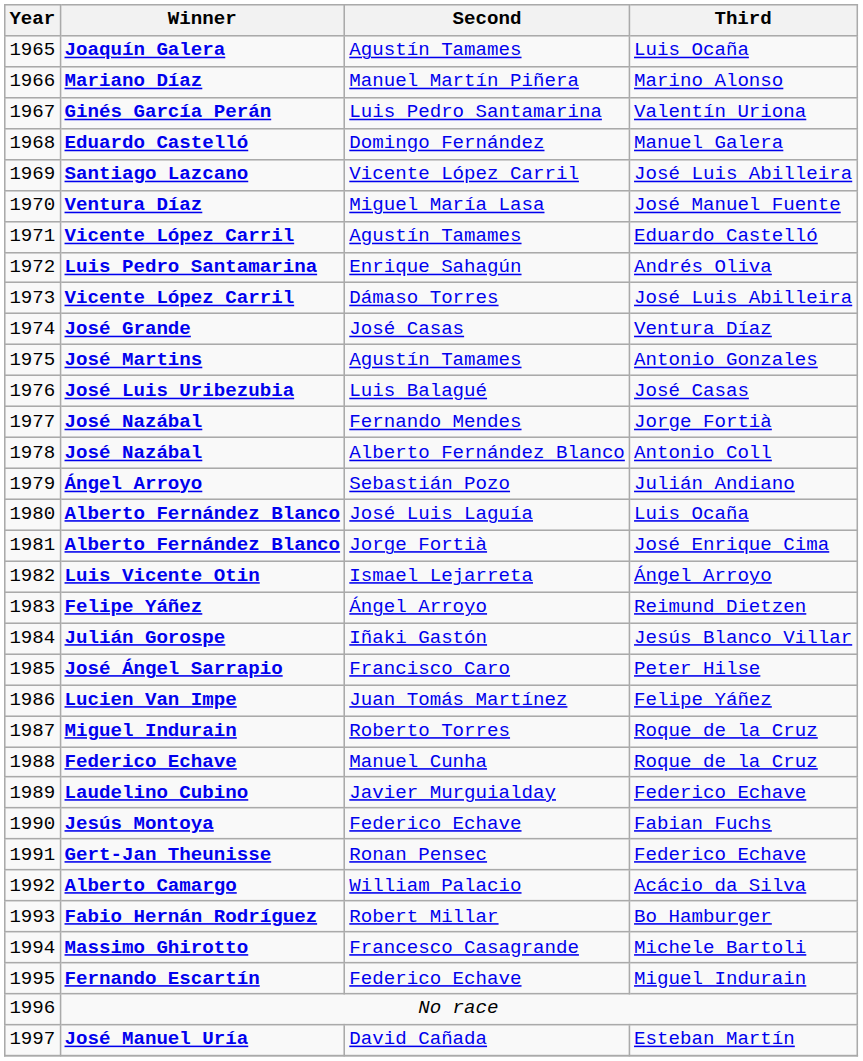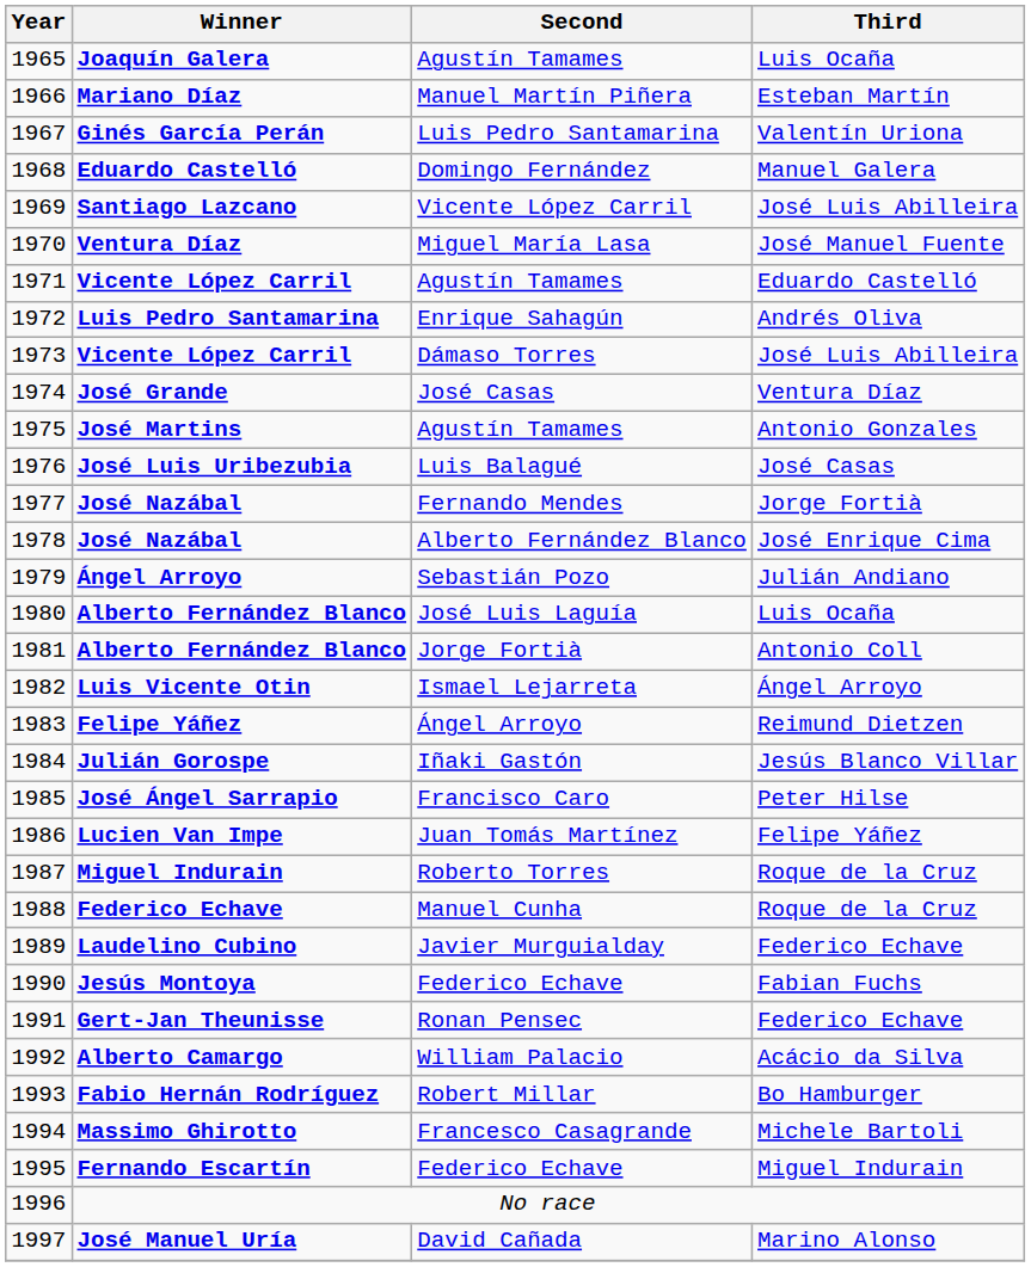 <table class="wikitable" style="font-size:95%">
 <tr>
 <th>Year</th>
 <th>Winner</th>
 <th>Second</th>
 <th>Third</th>
 </tr>
 <tr>
 <td>1965</td>
 <td> <strong><a href='#'>Joaquín Galera</a></strong></td>
 <td> <a href='#'>Agustín Tamames</a></td>
 <td> <a href='#'>Luis Ocaña</a></td>
 </tr>
 <tr>
 <td>1966</td>
 <td> <strong><a href='#'>Mariano Díaz</a></strong></td>
 <td> <a href='#'>Manuel Martín Piñera</a></td>
-<td> <a href='#'>Marino Alonso</a></td>
+<td> <a href='#'>Esteban Martín</a></td>
 </tr>
 <tr>
 <td>1967</td>
 <td> <strong><a href='#'>Ginés García Perán</a></strong></td>
 <td> <a href='#'>Luis Pedro Santamarina</a></td>
 <td> <a href='#'>Valentín Uriona</a></td>
 </tr>
 <tr>
 <td>1968</td>
 <td><strong> <a href='#'>Eduardo Castelló</a></strong></td>
 <td> <a href='#'>Domingo Fernández</a></td>
 <td> <a href='#'>Manuel Galera</a></td>
 </tr>
 <tr>
 <td>1969</td>
 <td> <strong><a href='#'>Santiago Lazcano</a></strong></td>
 <td> <a href='#'>Vicente López Carril</a></td>
 <td> <a href='#'>José Luis Abilleira</a></td>
 </tr>
 <tr>
 <td>1970</td>
 <td> <strong><a href='#'>Ventura Díaz</a></strong></td>
 <td> <a href='#'>Miguel María Lasa</a></td>
 <td> <a href='#'>José Manuel Fuente</a></td>
 </tr>
 <tr>
 <td>1971</td>
 <td> <strong><a href='#'>Vicente López Carril</a></strong></td>
 <td> <a href='#'>Agustín Tamames</a></td>
 <td> <a href='#'>Eduardo Castelló</a></td>
 </tr>
 <tr>
 <td>1972</td>
 <td> <strong><a href='#'>Luis Pedro Santamarina</a> </strong></td>
 <td> <a href='#'>Enrique Sahagún</a></td>
 <td> <a href='#'>Andrés Oliva</a></td>
 </tr>
 <tr>
 <td>1973</td>
 <td> <strong><a href='#'>Vicente López Carril</a></strong></td>
 <td> <a href='#'>Dámaso Torres</a></td>
 <td> <a href='#'>José Luis Abilleira</a></td>
 </tr>
 <tr>
 <td>1974</td>
 <td> <strong><a href='#'>José Grande</a></strong></td>
 <td> <a href='#'>José Casas</a></td>
 <td> <a href='#'>Ventura Díaz</a></td>
 </tr>
 <tr>
 <td>1975</td>
 <td> <strong><a href='#'>José Martins</a></strong></td>
 <td> <a href='#'>Agustín Tamames</a></td>
 <td> <a href='#'>Antonio Gonzales</a></td>
 </tr>
 <tr>
 <td>1976</td>
 <td> <strong><a href='#'>José Luis Uribezubia</a></strong></td>
 <td> <a href='#'>Luis Balagué</a></td>
 <td> <a href='#'>José Casas</a></td>
 </tr>
 <tr>
 <td>1977</td>
 <td> <strong><a href='#'>José Nazábal</a></strong></td>
 <td> <a href='#'>Fernando Mendes</a></td>
 <td> <a href='#'>Jorge Fortià</a></td>
 </tr>
 <tr>
 <td>1978</td>
 <td> <strong><a href='#'>José Nazábal</a></strong></td>
 <td> <a href='#'>Alberto Fernández Blanco</a></td>
-<td> <a href='#'>Antonio Coll</a></td>
+<td> <a href='#'>José Enrique Cima</a></td>
 </tr>
 <tr>
 <td>1979</td>
 <td> <strong><a href='#'>Ángel Arroyo</a></strong></td>
 <td> <a href='#'>Sebastián Pozo</a></td>
 <td> <a href='#'>Julián Andiano</a></td>
 </tr>
 <tr>
 <td>1980</td>
 <td> <strong><a href='#'>Alberto Fernández Blanco</a></strong></td>
 <td> <a href='#'>José Luis Laguía</a></td>
 <td> <a href='#'>Luis Ocaña</a></td>
 </tr>
 <tr>
 <td>1981</td>
 <td> <strong><a href='#'>Alberto Fernández Blanco</a></strong></td>
 <td> <a href='#'>Jorge Fortià</a></td>
-<td> <a href='#'>José Enrique Cima</a></td>
+<td> <a href='#'>Antonio Coll</a></td>
 </tr>
 <tr>
 <td>1982</td>
 <td> <strong><a href='#'>Luis Vicente Otin</a></strong></td>
 <td> <a href='#'>Ismael Lejarreta</a></td>
 <td> <a href='#'>Ángel Arroyo</a></td>
 </tr>
 <tr>
 <td>1983</td>
 <td> <strong><a href='#'>Felipe Yáñez</a></strong></td>
 <td> <a href='#'>Ángel Arroyo</a></td>
 <td> <a href='#'>Reimund Dietzen</a></td>
 </tr>
 <tr>
 <td>1984</td>
 <td> <strong><a href='#'>Julián Gorospe</a></strong></td>
 <td> <a href='#'>Iñaki Gastón</a></td>
 <td> <a href='#'>Jesús Blanco Villar</a></td>
 </tr>
 <tr>
 <td>1985</td>
 <td> <strong><a href='#'>José Ángel Sarrapio</a></strong></td>
 <td> <a href='#'>Francisco Caro</a></td>
 <td> <a href='#'>Peter Hilse</a></td>
 </tr>
 <tr>
 <td>1986</td>
 <td> <strong><a href='#'>Lucien Van Impe</a></strong></td>
 <td> <a href='#'>Juan Tomás Martínez</a></td>
 <td> <a href='#'>Felipe Yáñez</a></td>
 </tr>
 <tr>
 <td>1987</td>
 <td> <strong><a href='#'>Miguel Indurain</a></strong></td>
 <td> <a href='#'>Roberto Torres</a></td>
 <td> <a href='#'>Roque de la Cruz</a></td>
 </tr>
 <tr>
 <td>1988</td>
 <td> <strong><a href='#'>Federico Echave</a></strong></td>
 <td> <a href='#'>Manuel Cunha</a></td>
 <td> <a href='#'>Roque de la Cruz</a></td>
 </tr>
 <tr>
 <td>1989</td>
 <td> <strong><a href='#'>Laudelino Cubino</a></strong></td>
 <td> <a href='#'>Javier Murguialday</a></td>
 <td> <a href='#'>Federico Echave</a></td>
 </tr>
 <tr>
 <td>1990</td>
 <td> <strong><a href='#'>Jesús Montoya</a></strong></td>
 <td> <a href='#'>Federico Echave</a></td>
 <td> <a href='#'>Fabian Fuchs</a></td>
 </tr>
 <tr>
 <td>1991</td>
 <td> <strong><a href='#'>Gert-Jan Theunisse</a></strong></td>
 <td> <a href='#'>Ronan Pensec</a></td>
 <td> <a href='#'>Federico Echave</a></td>
 </tr>
 <tr>
 <td>1992</td>
 <td> <strong><a href='#'>Alberto Camargo</a></strong></td>
 <td> <a href='#'>William Palacio</a></td>
 <td> <a href='#'>Acácio da Silva</a></td>
 </tr>
 <tr>
 <td>1993</td>
 <td> <strong><a href='#'>Fabio Hernán Rodríguez</a></strong></td>
 <td> <a href='#'>Robert Millar</a></td>
 <td> <a href='#'>Bo Hamburger</a></td>
 </tr>
 <tr>
 <td>1994</td>
 <td> <strong><a href='#'>Massimo Ghirotto</a></strong></td>
 <td> <a href='#'>Francesco Casagrande</a></td>
 <td> <a href='#'>Michele Bartoli</a></td>
 </tr>
 <tr>
 <td>1995</td>
 <td> <strong><a href='#'>Fernando Escartín</a></strong></td>
 <td> <a href='#'>Federico Echave</a></td>
 <td> <a href='#'>Miguel Indurain</a></td>
 </tr>
 <tr>
 <td>1996</td>
 <td colspan=3; align=center><em>No race</em></td>
 </tr>
 <tr>
 <td>1997</td>
 <td> <strong><a href='#'>José Manuel Uría</a></strong></td>
 <td> <a href='#'>David Cañada</a></td>
-<td> <a href='#'>Esteban Martín</a></td>
+<td> <a href='#'>Marino Alonso</a></td>
 </tr>
 <tr>
 </tr>
 </table>
